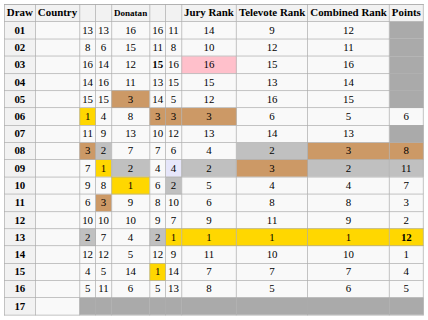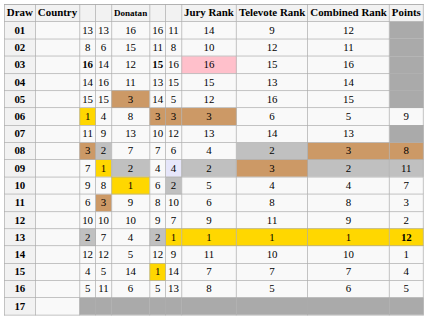 <table class="sortable wikitable collapsible plainrowheaders" style="text-align:center;">
 <tr>
 </tr>
 <tr>
 <th scope="col">Draw</th>
 <th scope="col">Country</th>
 <th scope="col"><small></small></th>
 <th scope="col"><small></small></th>
 <th scope="col"><small>Donatan</small></th>
 <th scope="col"><small></small></th>
 <th scope="col"><small></small></th>
 <th scope="col">Jury Rank</th>
 <th scope="col">Televote Rank</th>
 <th scope="col">Combined Rank</th>
 <th scope="col">Points</th>
 </tr>
 <tr>
 <th scope="row" style="text-align:center;">01</th>
 <td style="text-align:left;"></td>
 <td>13</td>
 <td>13</td>
 <td>16</td>
 <td>16</td>
 <td>11</td>
 <td>14</td>
 <td>9</td>
 <td>12</td>
 <td style="background:#AAAAAA;"></td>
 </tr>
 <tr>
 <th scope="row" style="text-align:center;">02</th>
 <td style="text-align:left;"></td>
 <td>8</td>
 <td>6</td>
 <td>15</td>
 <td>11</td>
 <td>8</td>
 <td>10</td>
 <td>12</td>
 <td>11</td>
 <td style="background:#AAAAAA;"></td>
 </tr>
 <tr>
 <th scope="row" style="text-align:center;">03</th>
 <td style="text-align:left;"></td>
-<td>16</td>
+<td><strong>16</strong></td>
 <td>14</td>
 <td>12</td>
 <td><strong>15</strong></td>
 <td>16</td>
 <td style="background: pink;">16</td>
 <td>15</td>
 <td>16</td>
 <td style="background:#AAAAAA;"></td>
 </tr>
 <tr>
 <th scope="row" style="text-align:center;">04</th>
 <td style="text-align:left;"></td>
 <td>14</td>
 <td>16</td>
 <td>11</td>
 <td>13</td>
 <td>15</td>
 <td>15</td>
 <td>13</td>
 <td>14</td>
 <td style="background:#AAAAAA;"></td>
 </tr>
 <tr>
 <th scope="row" style="text-align:center;">05</th>
 <td style="text-align:left;"></td>
 <td>15</td>
 <td>15</td>
 <td style="background:#CC9966;">3</td>
 <td>14</td>
 <td>5</td>
 <td>12</td>
 <td>16</td>
 <td>15</td>
 <td style="background:#AAAAAA;"></td>
 </tr>
 <tr>
 <th scope="row" style="text-align:center;">06</th>
 <td style="text-align:left;"></td>
 <td style="background:gold;">1</td>
 <td>4</td>
 <td>8</td>
 <td style="background:#CC9966;">3</td>
 <td style="background:#CC9966;">3</td>
 <td style="background:#CC9966;">3</td>
 <td>6</td>
 <td>5</td>
-<td>6</td>
+<td>9</td>
 </tr>
 <tr>
 <th scope="row" style="text-align:center;">07</th>
 <td style="text-align:left;"></td>
 <td>11</td>
 <td>9</td>
 <td>13</td>
 <td>10</td>
 <td>12</td>
 <td>13</td>
 <td>14</td>
 <td>13</td>
 <td style="background:#AAAAAA;"></td>
 </tr>
 <tr>
 <th scope="row" style="text-align:center;">08</th>
 <td style="text-align:left;"></td>
 <td style="background:#CC9966;">3</td>
 <td style="background:silver;">2</td>
 <td>7</td>
 <td>7</td>
 <td>6</td>
 <td>4</td>
 <td style="background:silver;">2</td>
 <td style="background:#CC9966;">3</td>
 <td style="background:#CC9966;">8</td>
 </tr>
 <tr>
 <th scope="row" style="text-align:center;">09</th>
 <td style="text-align:left;"></td>
 <td>7</td>
 <td style="background:gold;">1</td>
 <td style="background:silver;">2</td>
 <td>4</td>
 <td style="background: lavender;">4</td>
 <td style="background:silver;">2</td>
 <td style="background:#CC9966;">3</td>
 <td style="background:silver;">2</td>
 <td style="background:silver;">11</td>
 </tr>
 <tr>
 <th scope="row" style="text-align:center;">10</th>
 <td style="text-align:left;"></td>
 <td>9</td>
 <td>8</td>
 <td style="background:gold;">1</td>
 <td>6</td>
 <td style="background:silver;">2</td>
 <td>5</td>
 <td>4</td>
 <td>4</td>
 <td>7</td>
 </tr>
 <tr>
 <th scope="row" style="text-align:center;">11</th>
 <td style="text-align:left;"></td>
 <td>6</td>
 <td style="background:#CC9966;">3</td>
 <td>9</td>
 <td>8</td>
 <td>10</td>
 <td>6</td>
 <td>8</td>
 <td>8</td>
 <td>3</td>
 </tr>
 <tr>
 <th scope="row" style="text-align:center;">12</th>
 <td style="text-align:left;"></td>
 <td>10</td>
 <td>10</td>
 <td>10</td>
 <td>9</td>
 <td>7</td>
 <td>9</td>
 <td>11</td>
 <td>9</td>
 <td>2</td>
 </tr>
 <tr>
 <th scope="row" style="text-align:center;">13</th>
 <td style="text-align:left;"></td>
 <td style="background:silver;">2</td>
 <td>7</td>
 <td>4</td>
 <td style="background:silver;">2</td>
 <td style="background:gold;">1</td>
 <td style="background:gold;">1</td>
 <td style="background:gold;">1</td>
 <td style="background:gold;">1</td>
 <td style="background:gold;"><strong>12</strong></td>
 </tr>
 <tr>
 <th scope="row" style="text-align:center;">14</th>
 <td style="text-align:left;"></td>
 <td>12</td>
 <td>12</td>
 <td>5</td>
 <td>12</td>
 <td>9</td>
 <td>11</td>
 <td>10</td>
 <td>10</td>
 <td>1</td>
 </tr>
 <tr>
 <th scope="row" style="text-align:center;">15</th>
 <td style="text-align:left;"></td>
 <td>4</td>
 <td>5</td>
 <td>14</td>
 <td style="background:gold;">1</td>
 <td>14</td>
 <td>7</td>
 <td>7</td>
 <td>7</td>
 <td>4</td>
 </tr>
 <tr>
 <th scope="row" style="text-align:center;">16</th>
 <td style="text-align:left;"></td>
 <td>5</td>
 <td>11</td>
 <td>6</td>
 <td>5</td>
 <td>13</td>
 <td>8</td>
 <td>5</td>
 <td>6</td>
 <td>5</td>
 </tr>
 <tr class="sortbottom">
 <th scope="row" style="text-align:center;">17</th>
 <td style="text-align:left;"></td>
 <td style="text-align:left; background:#AAAAAA;"></td>
 <td style="text-align:left; background:#AAAAAA;"></td>
 <td style="text-align:left; background:#AAAAAA;"></td>
 <td style="text-align:left; background:#AAAAAA;"></td>
 <td style="text-align:left; background:#AAAAAA;"></td>
 <td style="text-align:left; background:#AAAAAA;"></td>
 <td style="text-align:left; background:#AAAAAA;"></td>
 <td style="text-align:left; background:#AAAAAA;"></td>
 <td style="text-align:left; background:#AAAAAA;"></td>
 </tr>
 </table>
